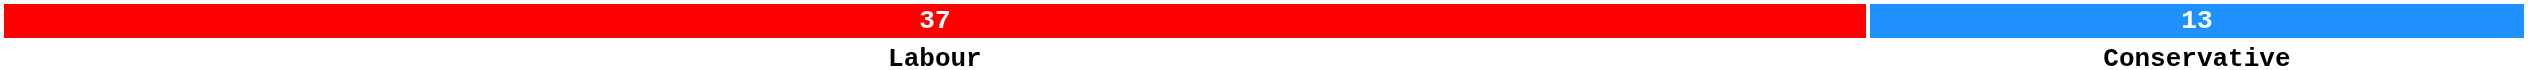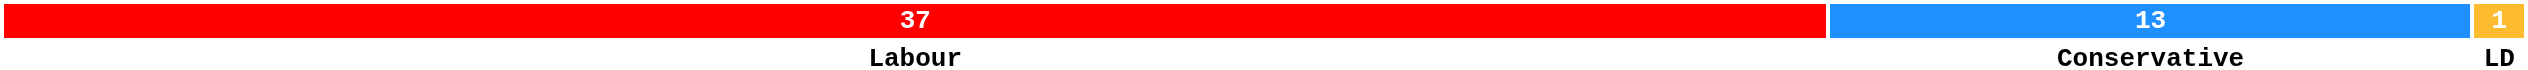 <table style="width:100%; text-align:center;">
 <tr style="color:white;">
 <td style="background:red; width:72.55%;"><strong>37</strong></td>
 <td style="background:dodgerblue; width:25.49%;"><strong>13</strong></td>
+<td style="background:#FDBB30; width:1.96%;"><strong>1</strong></td>
 </tr>
 <tr>
 <td><span><strong>Labour</strong></span></td>
 <td><span><strong>Conservative</strong></span></td>
+<td><span><strong>LD</strong></span></td>
 </tr>
 </table>
